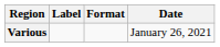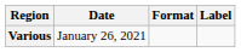 <table class="wikitable plainrowheaders">
 <tr>
 <th>Region</th>
+<th>Date</th>
+<th>Format</th>
 <th>Label</th>
-<th>Format</th>
-<th>Date</th>
 </tr>
 <tr>
 <th scope="row">Various</th>
+<td>January 26, 2021</td>
 <td></td>
 <td></td>
-<td>January 26, 2021</td>
 </tr>
 </table>
